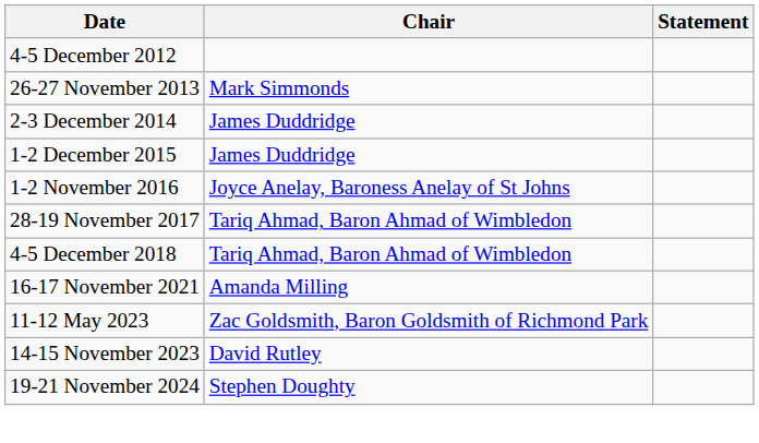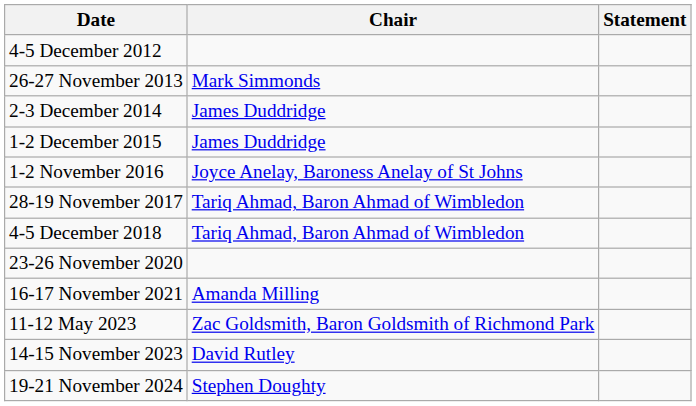 <table class="wikitable">
 <tr>
 <th scope="col">Date</th>
 <th scope="col">Chair</th>
 <th scope="col">Statement</th>
 </tr>
 <tr>
 <td>4-5 December 2012</td>
 <td></td>
 <td></td>
 </tr>
 <tr>
 <td>26-27 November 2013</td>
 <td><a href='#'>Mark Simmonds</a></td>
 <td></td>
 </tr>
 <tr>
 <td>2-3 December 2014</td>
 <td><a href='#'>James Duddridge</a></td>
 <td> </td>
 </tr>
 <tr>
 <td>1-2 December 2015</td>
 <td><a href='#'>James Duddridge</a></td>
 <td></td>
 </tr>
 <tr>
 <td>1-2 November 2016</td>
 <td><a href='#'>Joyce Anelay, Baroness Anelay of St Johns</a></td>
 <td></td>
 </tr>
 <tr>
 <td>28-19 November 2017</td>
 <td><a href='#'>Tariq Ahmad, Baron Ahmad of Wimbledon</a></td>
 <td></td>
 </tr>
 <tr>
 <td>4-5 December 2018</td>
 <td><a href='#'>Tariq Ahmad, Baron Ahmad of Wimbledon</a></td>
 <td></td>
 </tr>
 <tr>
+<td>23-26 November 2020</td>
+<td></td>
+<td></td>
+</tr>
+<tr>
 <td>16-17 November 2021</td>
 <td><a href='#'>Amanda Milling</a></td>
 <td></td>
 </tr>
 <tr>
 <td>11-12 May 2023</td>
 <td><a href='#'>Zac Goldsmith, Baron Goldsmith of Richmond Park</a></td>
 <td></td>
 </tr>
 <tr>
 <td>14-15 November 2023</td>
 <td><a href='#'>David Rutley</a></td>
 <td></td>
 </tr>
 <tr>
 <td>19-21 November 2024</td>
 <td><a href='#'>Stephen Doughty</a></td>
 <td></td>
 </tr>
 </table>
